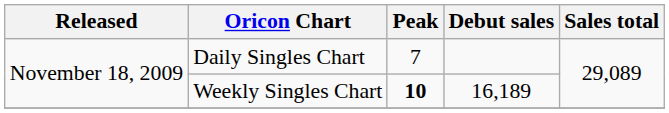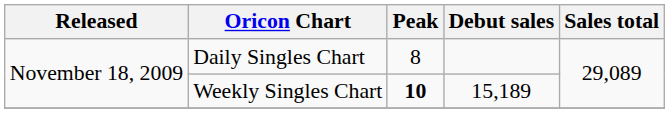 <table class="wikitable">
 <tr>
 <th>Released</th>
 <th><a href='#'>Oricon</a> Chart</th>
 <th>Peak</th>
 <th>Debut sales</th>
 <th>Sales total</th>
 </tr>
 <tr>
 <td align="center" rowspan="2">November 18, 2009</td>
 <td>Daily Singles Chart</td>
-<td align="center">7</td>
+<td align="center">8</td>
 <td align="center"></td>
 <td align="center" rowspan="2">29,089</td>
 </tr>
 <tr>
 <td>Weekly Singles Chart</td>
 <td align="center"><strong>10</strong></td>
-<td align="center">16,189</td>
+<td align="center">15,189</td>
 </tr>
 <tr>
 </tr>
 </table>
